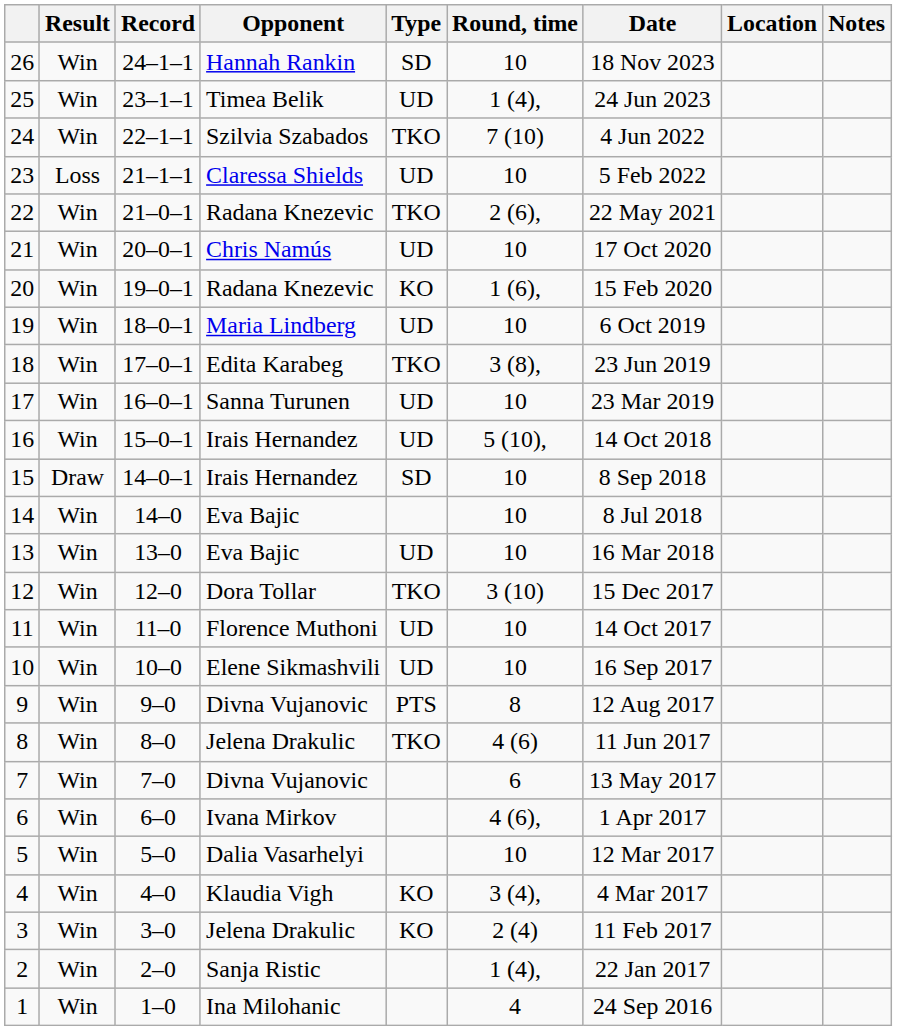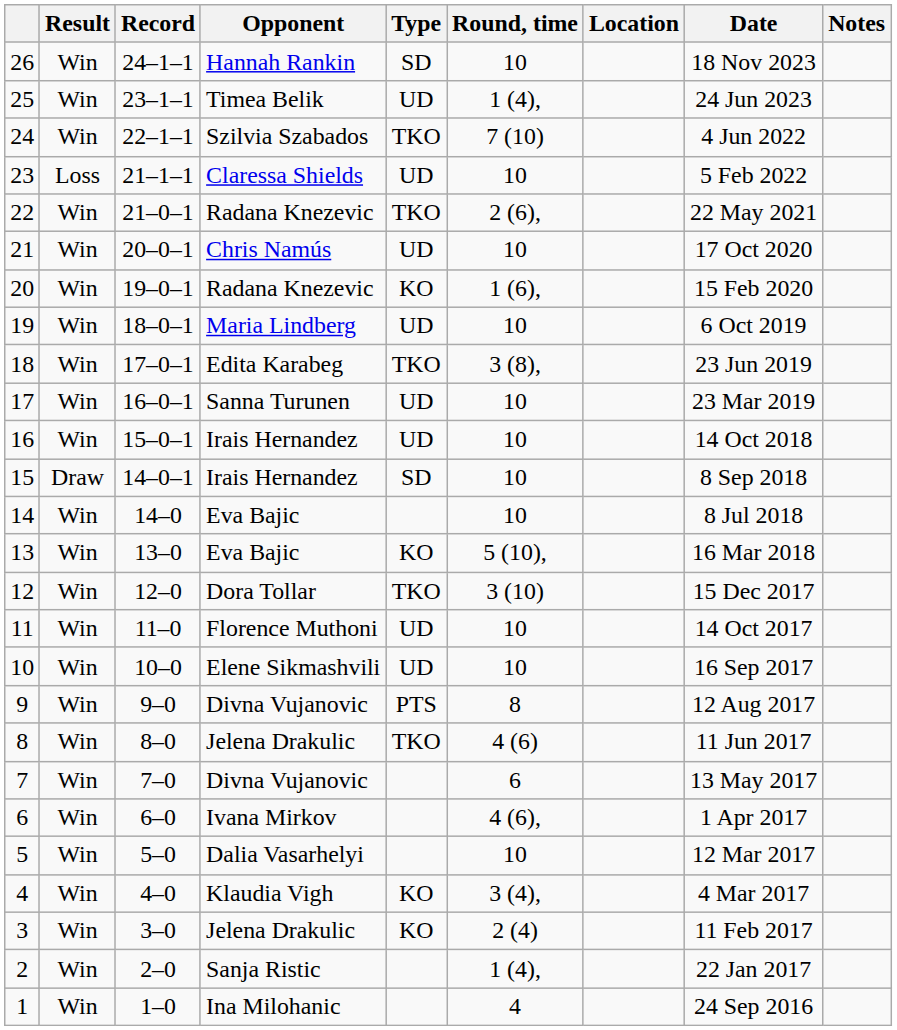 <table class=wikitable style=text-align:center>
 <tr>
 <th></th>
 <th>Result</th>
 <th>Record</th>
 <th>Opponent</th>
 <th>Type</th>
 <th>Round, time</th>
+<th>Location</th>
 <th>Date</th>
-<th>Location</th>
 <th>Notes</th>
 </tr>
 <tr>
 <td>26</td>
 <td>Win</td>
 <td>24–1–1</td>
 <td align=left><a href='#'>Hannah Rankin</a></td>
 <td>SD</td>
 <td>10</td>
+<td align=left></td>
 <td>18 Nov 2023</td>
-<td align=left></td>
 <td align=left></td>
 </tr>
 <tr>
 <td>25</td>
 <td>Win</td>
 <td>23–1–1</td>
 <td align=left>Timea Belik</td>
 <td>UD</td>
 <td>1 (4), </td>
+<td align=left></td>
 <td>24 Jun 2023</td>
-<td align=left></td>
 <td align=left></td>
 </tr>
 <tr>
 <td>24</td>
 <td>Win</td>
 <td>22–1–1</td>
 <td align=left>Szilvia Szabados</td>
 <td>TKO</td>
 <td>7 (10)</td>
+<td align=left></td>
 <td>4 Jun 2022</td>
-<td align=left></td>
 <td align=left></td>
 </tr>
 <tr>
 <td>23</td>
 <td>Loss</td>
 <td>21–1–1</td>
 <td align=left><a href='#'>Claressa Shields</a></td>
 <td>UD</td>
 <td>10</td>
+<td align=left></td>
 <td>5 Feb 2022</td>
-<td align=left></td>
 <td align=left></td>
 </tr>
 <tr>
 <td>22</td>
 <td>Win</td>
 <td>21–0–1</td>
 <td align=left>Radana Knezevic</td>
 <td>TKO</td>
 <td>2 (6), </td>
+<td align=left></td>
 <td>22 May 2021</td>
-<td align=left></td>
 <td align=left></td>
 </tr>
 <tr>
 <td>21</td>
 <td>Win</td>
 <td>20–0–1</td>
 <td align=left><a href='#'>Chris Namús</a></td>
 <td>UD</td>
 <td>10</td>
+<td align=left></td>
 <td>17 Oct 2020</td>
-<td align=left></td>
 <td align=left></td>
 </tr>
 <tr>
 <td>20</td>
 <td>Win</td>
 <td>19–0–1</td>
 <td align=left>Radana Knezevic</td>
 <td>KO</td>
 <td>1 (6), </td>
+<td align=left></td>
 <td>15 Feb 2020</td>
-<td align=left></td>
 <td align=left></td>
 </tr>
 <tr>
 <td>19</td>
 <td>Win</td>
 <td>18–0–1</td>
 <td align=left><a href='#'>Maria Lindberg</a></td>
 <td>UD</td>
 <td>10</td>
+<td align=left></td>
 <td>6 Oct 2019</td>
-<td align=left></td>
 <td align=left></td>
 </tr>
 <tr>
 <td>18</td>
 <td>Win</td>
 <td>17–0–1</td>
 <td align=left>Edita Karabeg</td>
 <td>TKO</td>
 <td>3 (8), </td>
+<td align=left></td>
 <td>23 Jun 2019</td>
-<td align=left></td>
 <td align=left></td>
 </tr>
 <tr>
 <td>17</td>
 <td>Win</td>
 <td>16–0–1</td>
 <td align=left>Sanna Turunen</td>
 <td>UD</td>
 <td>10</td>
+<td align=left></td>
 <td>23 Mar 2019</td>
-<td align=left></td>
 <td align=left></td>
 </tr>
 <tr>
 <td>16</td>
 <td>Win</td>
 <td>15–0–1</td>
 <td align=left>Irais Hernandez</td>
 <td>UD</td>
-<td>5 (10), </td>
+<td>10</td>
+<td align=left></td>
 <td>14 Oct 2018</td>
-<td align=left></td>
 <td align=left></td>
 </tr>
 <tr>
 <td>15</td>
 <td>Draw</td>
 <td>14–0–1</td>
 <td align=left>Irais Hernandez</td>
 <td>SD</td>
 <td>10</td>
+<td align=left></td>
 <td>8 Sep 2018</td>
-<td align=left></td>
 <td align=left></td>
 </tr>
 <tr>
 <td>14</td>
 <td>Win</td>
 <td>14–0</td>
 <td align=left>Eva Bajic</td>
 <td></td>
 <td>10</td>
+<td align=left></td>
 <td>8 Jul 2018</td>
-<td align=left></td>
 <td align=left></td>
 </tr>
 <tr>
 <td>13</td>
 <td>Win</td>
 <td>13–0</td>
 <td align=left>Eva Bajic</td>
-<td>UD</td>
-<td>10</td>
+<td>KO</td>
+<td>5 (10), </td>
+<td align=left></td>
 <td>16 Mar 2018</td>
-<td align=left></td>
 <td align=left></td>
 </tr>
 <tr>
 <td>12</td>
 <td>Win</td>
 <td>12–0</td>
 <td align=left>Dora Tollar</td>
 <td>TKO</td>
 <td>3 (10)</td>
+<td align=left></td>
 <td>15 Dec 2017</td>
-<td align=left></td>
 <td align=left></td>
 </tr>
 <tr>
 <td>11</td>
 <td>Win</td>
 <td>11–0</td>
 <td align=left>Florence Muthoni</td>
 <td>UD</td>
 <td>10</td>
+<td align=left></td>
 <td>14 Oct 2017</td>
-<td align=left></td>
 <td align=left></td>
 </tr>
 <tr>
 <td>10</td>
 <td>Win</td>
 <td>10–0</td>
 <td align=left>Elene Sikmashvili</td>
 <td>UD</td>
 <td>10</td>
+<td align=left></td>
 <td>16 Sep 2017</td>
-<td align=left></td>
 <td align=left></td>
 </tr>
 <tr>
 <td>9</td>
 <td>Win</td>
 <td>9–0</td>
 <td align=left>Divna Vujanovic</td>
 <td>PTS</td>
 <td>8</td>
+<td align=left></td>
 <td>12 Aug 2017</td>
-<td align=left></td>
 <td align=left></td>
 </tr>
 <tr>
 <td>8</td>
 <td>Win</td>
 <td>8–0</td>
 <td align=left>Jelena Drakulic</td>
 <td>TKO</td>
 <td>4 (6)</td>
+<td align=left></td>
 <td>11 Jun 2017</td>
-<td align=left></td>
 <td align=left></td>
 </tr>
 <tr>
 <td>7</td>
 <td>Win</td>
 <td>7–0</td>
 <td align=left>Divna Vujanovic</td>
 <td></td>
 <td>6</td>
+<td align=left></td>
 <td>13 May 2017</td>
-<td align=left></td>
 <td align=left></td>
 </tr>
 <tr>
 <td>6</td>
 <td>Win</td>
 <td>6–0</td>
 <td align=left>Ivana Mirkov</td>
 <td></td>
 <td>4 (6), </td>
+<td align=left></td>
 <td>1 Apr 2017</td>
-<td align=left></td>
 <td align=left></td>
 </tr>
 <tr>
 <td>5</td>
 <td>Win</td>
 <td>5–0</td>
 <td align=left>Dalia Vasarhelyi</td>
 <td></td>
 <td>10</td>
+<td align=left></td>
 <td>12 Mar 2017</td>
-<td align=left></td>
 <td align=left></td>
 </tr>
 <tr>
 <td>4</td>
 <td>Win</td>
 <td>4–0</td>
 <td align=left>Klaudia Vigh</td>
 <td>KO</td>
 <td>3 (4), </td>
+<td align=left></td>
 <td>4 Mar 2017</td>
-<td align=left></td>
 <td align=left></td>
 </tr>
 <tr>
 <td>3</td>
 <td>Win</td>
 <td>3–0</td>
 <td align=left>Jelena Drakulic</td>
 <td>KO</td>
 <td>2 (4)</td>
+<td align=left></td>
 <td>11 Feb 2017</td>
-<td align=left></td>
 <td align=left></td>
 </tr>
 <tr>
 <td>2</td>
 <td>Win</td>
 <td>2–0</td>
 <td align=left>Sanja Ristic</td>
 <td></td>
 <td>1 (4), </td>
+<td align=left></td>
 <td>22 Jan 2017</td>
-<td align=left></td>
 <td align=left></td>
 </tr>
 <tr>
 <td>1</td>
 <td>Win</td>
 <td>1–0</td>
 <td align=left>Ina Milohanic</td>
 <td></td>
 <td>4</td>
+<td align=left></td>
 <td>24 Sep 2016</td>
-<td align=left></td>
 <td align=left></td>
 </tr>
 </table>
